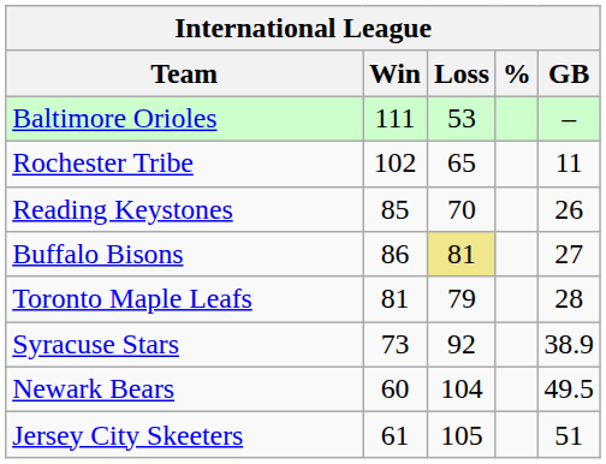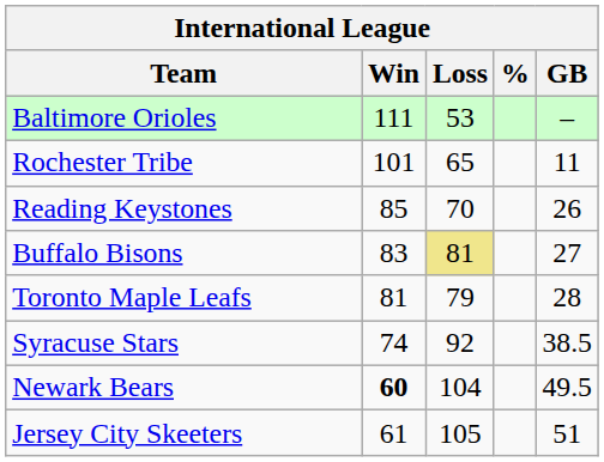 <table class="wikitable">
 <tr>
 <th colspan="5">International League</th>
 </tr>
 <tr>
 <th width="60%">Team</th>
 <th>Win</th>
 <th>Loss</th>
 <th>%</th>
 <th>GB</th>
 </tr>
 <tr align=center bgcolor=ccffcc>
 <td align=left><a href='#'>Baltimore Orioles</a></td>
 <td>111</td>
 <td>53</td>
 <td></td>
 <td>–</td>
 </tr>
 <tr align=center>
 <td align=left><a href='#'>Rochester Tribe</a></td>
-<td>102</td>
+<td>101</td>
 <td>65</td>
 <td></td>
 <td>11</td>
 </tr>
 <tr align=center>
 <td align=left><a href='#'>Reading Keystones</a></td>
 <td>85</td>
 <td>70</td>
 <td></td>
 <td>26</td>
 </tr>
 <tr align=center>
 <td align=left><a href='#'>Buffalo Bisons</a></td>
-<td>86</td>
+<td>83</td>
 <td style="background: khaki;">81</td>
 <td></td>
 <td>27</td>
 </tr>
 <tr align=center>
 <td align=left><a href='#'>Toronto Maple Leafs</a></td>
 <td>81</td>
 <td>79</td>
 <td></td>
 <td>28</td>
 </tr>
 <tr align=center>
 <td align=left><a href='#'>Syracuse Stars</a></td>
-<td>73</td>
+<td>74</td>
 <td>92</td>
 <td></td>
-<td>38.9</td>
+<td>38.5</td>
 </tr>
 <tr align=center>
 <td align=left><a href='#'>Newark Bears</a></td>
-<td>60</td>
+<td><strong>60</strong></td>
 <td>104</td>
 <td></td>
 <td>49.5</td>
 </tr>
 <tr align=center>
 <td align=left><a href='#'>Jersey City Skeeters</a></td>
 <td>61</td>
 <td>105</td>
 <td></td>
 <td>51</td>
 </tr>
 </table>
